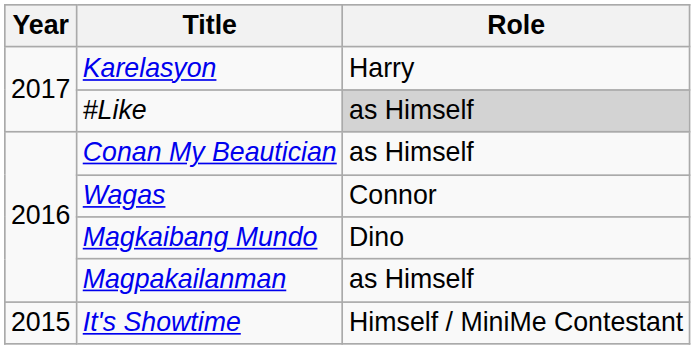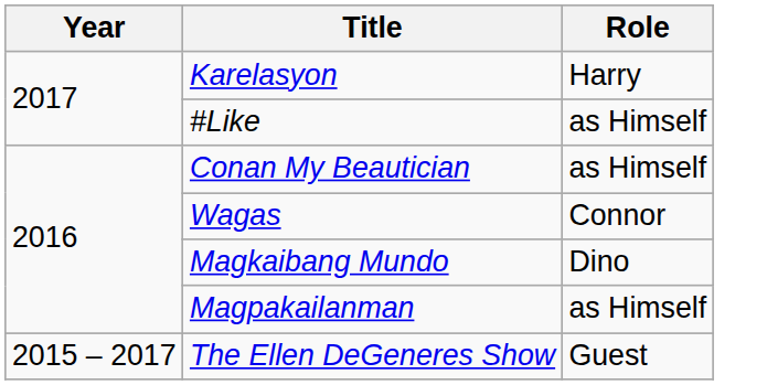 <table class="wikitable">
 <tr>
 <th>Year</th>
 <th>Title</th>
 <th>Role</th>
 </tr>
 <tr>
 <td rowspan="2">2017</td>
 <td><em><a href='#'>Karelasyon</a></em></td>
 <td>Harry</td>
 </tr>
 <tr>
 <td><em>#Like</em></td>
-<td style="background: lightgrey;">as Himself</td>
+<td>as Himself</td>
 </tr>
 <tr>
 <td rowspan="4">2016</td>
 <td><a href='#'><em>Conan My Beautician</em></a></td>
 <td>as Himself</td>
 </tr>
 <tr>
 <td><em><a href='#'>Wagas</a></em></td>
 <td>Connor</td>
 </tr>
 <tr>
 <td><em><a href='#'>Magkaibang Mundo</a></em></td>
 <td>Dino</td>
 </tr>
 <tr>
 <td><em><a href='#'>Magpakailanman</a></em></td>
 <td>as Himself</td>
 </tr>
 <tr>
-<td>2015</td>
-<td><a href='#'><em>It's Showtime</em></a></td>
-<td>Himself / MiniMe Contestant</td>
+<td>2015 – 2017</td>
+<td><em><a href='#'>The Ellen DeGeneres Show</a></em></td>
+<td>Guest</td>
 </tr>
 </table>
